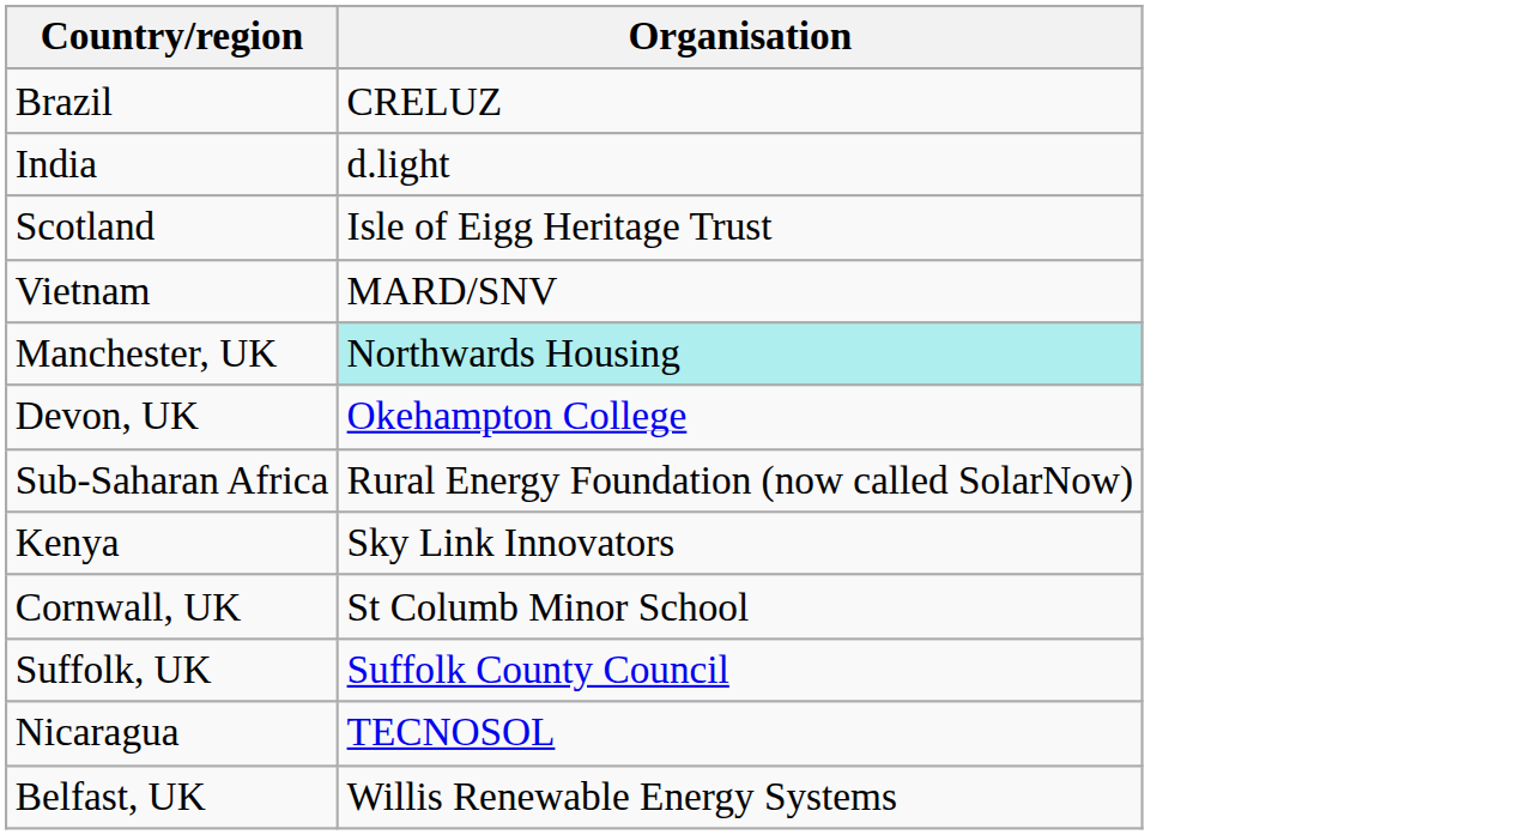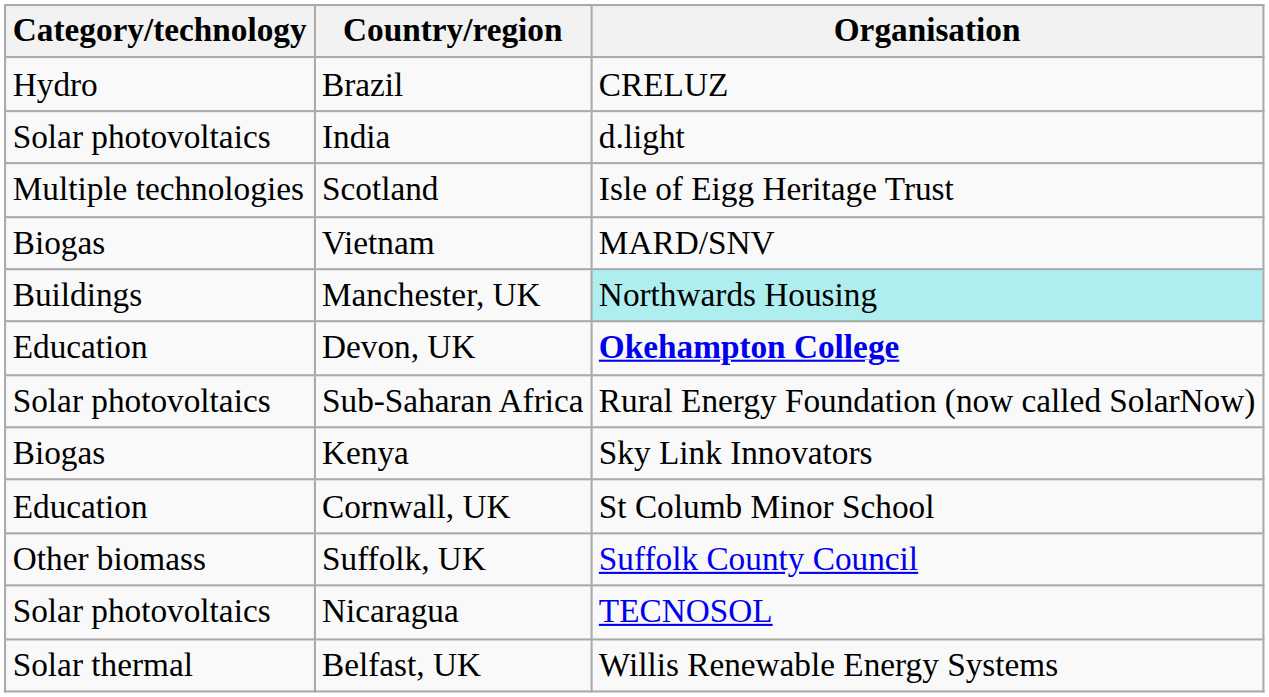 <table class="wikitable">
 <tr>
+<th>Category/technology</th>
 <th>Country/region</th>
 <th>Organisation</th>
 </tr>
 <tr>
+<td>Hydro</td>
 <td>Brazil</td>
 <td>CRELUZ</td>
 </tr>
 <tr>
+<td>Solar photovoltaics</td>
 <td>India</td>
 <td>d.light</td>
 </tr>
 <tr>
+<td>Multiple technologies</td>
 <td>Scotland</td>
 <td>Isle of Eigg Heritage Trust</td>
 </tr>
 <tr>
+<td>Biogas</td>
 <td>Vietnam</td>
 <td>MARD/SNV</td>
 </tr>
 <tr>
+<td>Buildings</td>
 <td>Manchester, UK</td>
 <td style="background: paleturquoise;">Northwards Housing</td>
 </tr>
 <tr>
+<td>Education</td>
 <td>Devon, UK</td>
-<td><a href='#'>Okehampton College</a></td>
+<td><strong><a href='#'>Okehampton College</a></strong></td>
 </tr>
 <tr>
+<td>Solar photovoltaics</td>
 <td>Sub-Saharan Africa</td>
 <td>Rural Energy Foundation (now called SolarNow)</td>
 </tr>
 <tr>
+<td>Biogas</td>
 <td>Kenya</td>
 <td>Sky Link Innovators</td>
 </tr>
 <tr>
+<td>Education</td>
 <td>Cornwall, UK</td>
 <td>St Columb Minor School</td>
 </tr>
 <tr>
+<td>Other biomass</td>
 <td>Suffolk, UK</td>
 <td><a href='#'>Suffolk County Council</a></td>
 </tr>
 <tr>
+<td>Solar photovoltaics</td>
 <td>Nicaragua</td>
 <td><a href='#'>TECNOSOL</a></td>
 </tr>
 <tr>
+<td>Solar thermal</td>
 <td>Belfast, UK</td>
 <td>Willis Renewable Energy Systems</td>
 </tr>
 </table>
